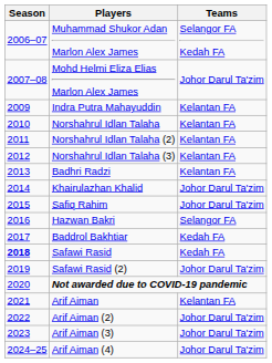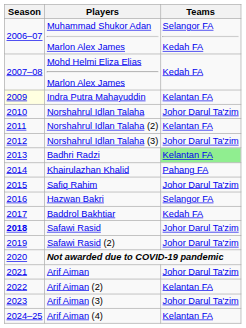 <table class="wikitable sortable" style="font-size: 85%;">
 <tr>
 <th>Season</th>
 <th>Players</th>
 <th>Teams</th>
 </tr>
 <tr>
 <td><a href='#'>2006–07</a></td>
 <td> <a href='#'>Muhammad Shukor Adan</a><hr>  <a href='#'>Marlon Alex James</a></td>
 <td> <a href='#'>Selangor FA</a><hr> <a href='#'>Kedah FA</a></td>
 </tr>
 <tr>
 <td><a href='#'>2007–08</a></td>
 <td> <a href='#'>Mohd Helmi Eliza Elias</a> <hr> <a href='#'>Marlon Alex James</a></td>
-<td> <a href='#'>Johor Darul Ta'zim</a></td>
+<td> <a href='#'>Kedah FA</a></td>
 </tr>
 <tr>
-<td><a href='#'>2009</a></td>
+<td style="background: lightyellow;"><a href='#'>2009</a></td>
 <td> <a href='#'>Indra Putra Mahayuddin</a></td>
 <td> <a href='#'>Kelantan FA</a></td>
 </tr>
 <tr>
 <td><a href='#'>2010</a></td>
 <td> <a href='#'>Norshahrul Idlan Talaha</a></td>
-<td> <a href='#'>Kelantan FA</a></td>
+<td> <a href='#'>Johor Darul Ta'zim</a></td>
 </tr>
 <tr>
 <td><a href='#'>2011</a></td>
 <td> <a href='#'>Norshahrul Idlan Talaha</a> (2)</td>
 <td> <a href='#'>Kelantan FA</a></td>
 </tr>
 <tr>
 <td><a href='#'>2012</a></td>
 <td> <a href='#'>Norshahrul Idlan Talaha</a> (3)</td>
-<td> <a href='#'>Kelantan FA</a></td>
+<td> <a href='#'>Johor Darul Ta'zim</a></td>
 </tr>
 <tr>
 <td><a href='#'>2013</a></td>
 <td> <a href='#'>Badhri Radzi</a></td>
-<td> <a href='#'>Kelantan FA</a></td>
+<td style="background: lightgreen;"> <a href='#'>Kelantan FA</a></td>
 </tr>
 <tr>
 <td><a href='#'>2014</a></td>
 <td> <a href='#'>Khairulazhan Khalid</a></td>
-<td> <a href='#'>Johor Darul Ta'zim</a></td>
+<td> <a href='#'>Pahang FA</a></td>
 </tr>
 <tr>
 <td><a href='#'>2015</a></td>
 <td> <a href='#'>Safiq Rahim</a></td>
 <td> <a href='#'>Johor Darul Ta'zim</a></td>
 </tr>
 <tr>
 <td><a href='#'>2016</a></td>
 <td> <a href='#'>Hazwan Bakri</a></td>
 <td><strong></strong> <a href='#'>Selangor FA</a></td>
 </tr>
 <tr>
 <td><a href='#'>2017</a></td>
 <td> <a href='#'>Baddrol Bakhtiar</a></td>
 <td> <a href='#'>Kedah FA</a></td>
 </tr>
 <tr>
 <td><strong><a href='#'>2018</a></strong></td>
 <td> <a href='#'>Safawi Rasid</a></td>
-<td> <a href='#'>Kedah FA</a></td>
+<td> <a href='#'>Johor Darul Ta'zim</a></td>
 </tr>
 <tr>
 <td><a href='#'>2019</a></td>
 <td><strong></strong> <a href='#'>Safawi Rasid</a> (2)</td>
 <td> <a href='#'>Johor Darul Ta'zim</a></td>
 </tr>
 <tr>
 <td><a href='#'>2020</a></td>
 <td colspan="2"><strong><em>Not awarded due to COVID-19 pandemic</em></strong></td>
 </tr>
 <tr>
 <td><a href='#'>2021</a></td>
 <td>  <a href='#'>Arif Aiman</a></td>
-<td> <a href='#'>Kelantan FA</a></td>
+<td> <a href='#'>Johor Darul Ta'zim</a></td>
 </tr>
 <tr>
 <td><a href='#'>2022</a></td>
 <td>  <a href='#'>Arif Aiman</a> (2)</td>
-<td> <a href='#'>Johor Darul Ta'zim</a></td>
+<td> <a href='#'>Kelantan FA</a></td>
 </tr>
 <tr>
 <td><a href='#'>2023</a></td>
 <td>  <a href='#'>Arif Aiman</a> (3)</td>
 <td> <a href='#'>Johor Darul Ta'zim</a></td>
 </tr>
 <tr>
 <td><a href='#'>2024–25</a></td>
 <td>  <a href='#'>Arif Aiman</a> (4)</td>
-<td> <a href='#'>Johor Darul Ta'zim</a></td>
+<td> <a href='#'>Kelantan FA</a></td>
 </tr>
 </table>
